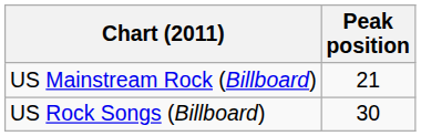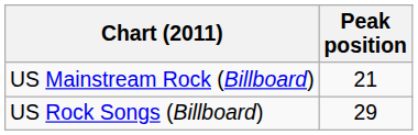 <table class="wikitable sortable">
 <tr>
 <th>Chart (2011)</th>
 <th>Peak<br>position</th>
 </tr>
 <tr>
 <td>US <a href='#'>Mainstream Rock</a> (<em><a href='#'>Billboard</a></em>)</td>
 <td align="center">21</td>
 </tr>
 <tr>
 <td>US <a href='#'>Rock Songs</a> (<em>Billboard</em>)</td>
-<td align="center">30</td>
+<td align="center">29</td>
 </tr>
 </table>
